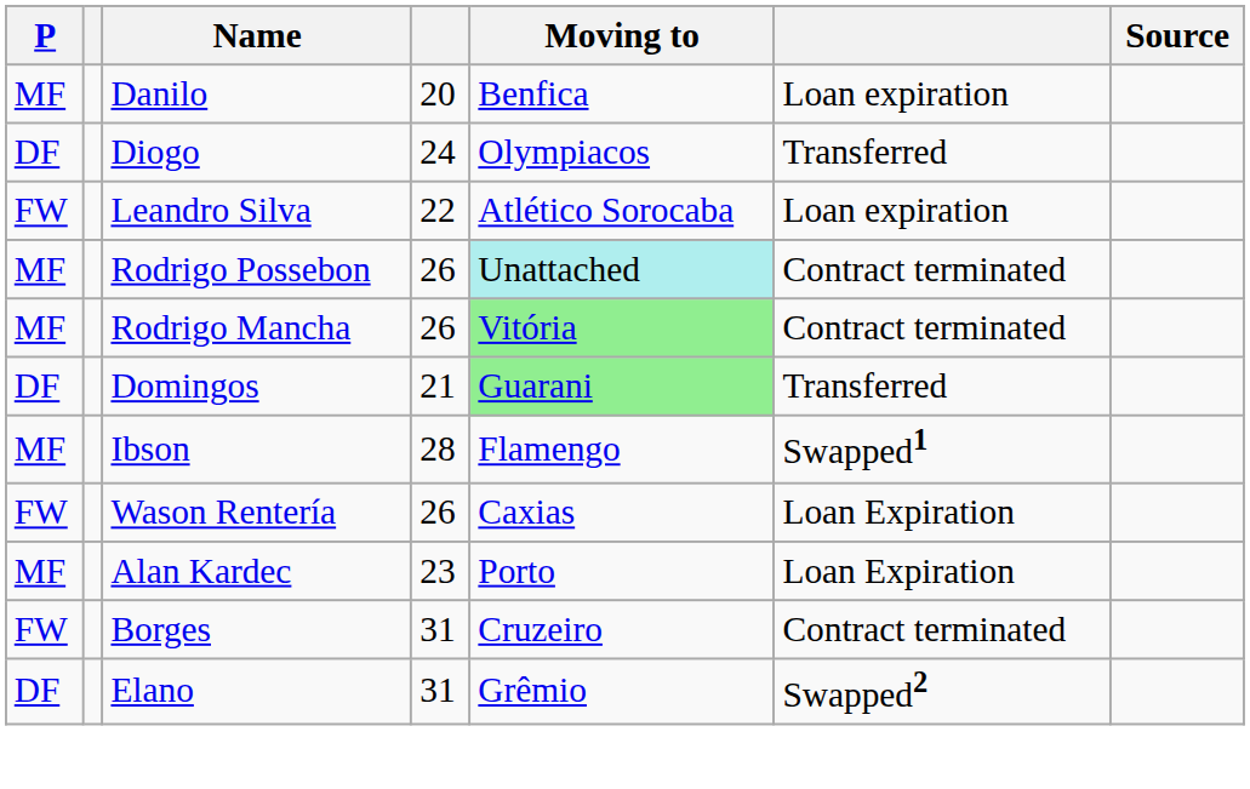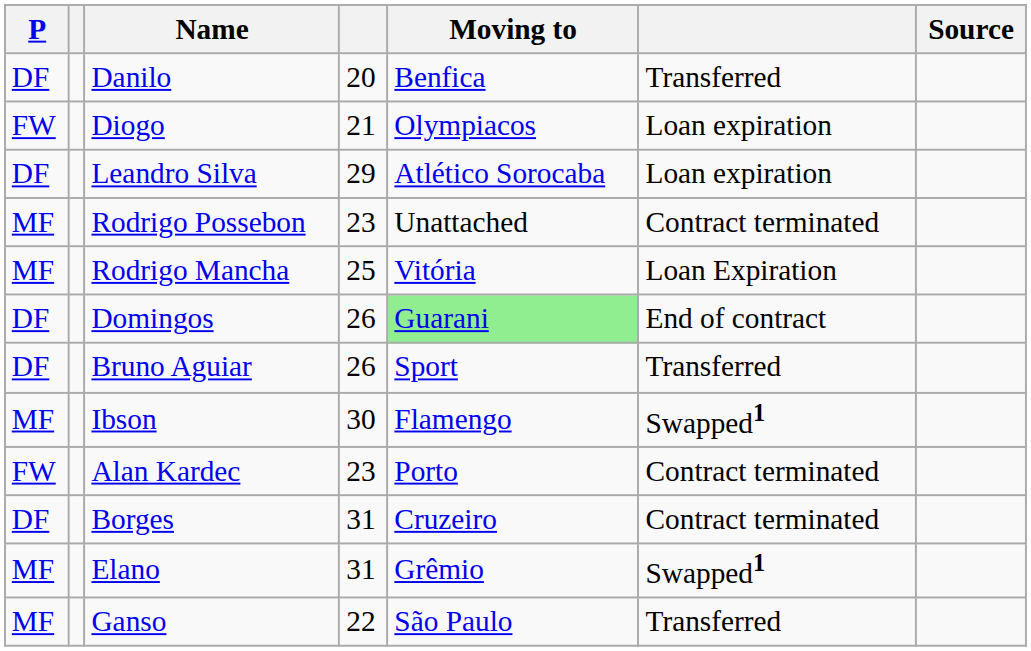 <table class="wikitable sortable" style="width:60%; text-align:center; font-size:95%; text-align:left;">
 <tr>
 <th><a href='#'>P</a></th>
 <th></th>
 <th>Name</th>
 <th></th>
 <th>Moving to</th>
 <th></th>
 <th>Source</th>
 </tr>
 <tr>
-<td><a href='#'>MF</a></td>
+<td><a href='#'>DF</a></td>
 <td></td>
 <td style="text-align:left;"><a href='#'>Danilo</a></td>
 <td>20</td>
 <td style="text-align:left;"><a href='#'>Benfica</a> </td>
+<td>Transferred</td>
+<td><small></small></td>
+</tr>
+<tr>
+<td><a href='#'>FW</a></td>
+<td></td>
+<td style="text-align:left;"><a href='#'>Diogo</a></td>
+<td>21</td>
+<td style="text-align:left;"><a href='#'>Olympiacos</a> </td>
 <td>Loan expiration</td>
-<td><small></small></td>
+<td></td>
 </tr>
 <tr>
 <td><a href='#'>DF</a></td>
 <td></td>
-<td style="text-align:left;"><a href='#'>Diogo</a></td>
-<td>24</td>
-<td style="text-align:left;"><a href='#'>Olympiacos</a> </td>
-<td>Transferred</td>
-<td></td>
-</tr>
-<tr>
-<td><a href='#'>FW</a></td>
-<td></td>
 <td style="text-align:left;"><a href='#'>Leandro Silva</a></td>
-<td>22</td>
+<td>29</td>
 <td><a href='#'>Atlético Sorocaba</a></td>
 <td>Loan expiration</td>
 <td><small></small></td>
 </tr>
 <tr>
 <td><a href='#'>MF</a></td>
 <td></td>
 <td style="text-align:left;"><a href='#'>Rodrigo Possebon</a></td>
-<td>26</td>
-<td style="background: paleturquoise; text-align:left;">Unattached</td>
+<td>23</td>
+<td style="text-align:left;">Unattached</td>
 <td>Contract terminated</td>
 <td><small></small></td>
 </tr>
 <tr>
 <td><a href='#'>MF</a></td>
 <td></td>
 <td style="text-align:left;"><a href='#'>Rodrigo Mancha</a></td>
-<td>26</td>
-<td style="background: lightgreen; text-align:left;"><a href='#'>Vitória</a></td>
-<td>Contract terminated</td>
+<td>25</td>
+<td style="text-align:left;"><a href='#'>Vitória</a></td>
+<td>Loan Expiration</td>
 <td><small></small></td>
 </tr>
 <tr>
 <td><a href='#'>DF</a></td>
 <td></td>
 <td style="text-align:left;"><a href='#'>Domingos</a></td>
-<td>21</td>
+<td>26</td>
 <td style="background: lightgreen; text-align:left;"><a href='#'>Guarani</a></td>
+<td>End of contract</td>
+<td><small></small></td>
+</tr>
+<tr>
+<td><a href='#'>DF</a></td>
+<td></td>
+<td style="text-align:left;"><a href='#'>Bruno Aguiar</a></td>
+<td>26</td>
+<td style="text-align:left;"><a href='#'>Sport</a></td>
 <td>Transferred</td>
 <td><small></small></td>
 </tr>
 <tr>
 <td><a href='#'>MF</a></td>
 <td></td>
 <td style="text-align:left;"><a href='#'>Ibson</a></td>
-<td>28</td>
+<td>30</td>
 <td style="text-align:left;"><a href='#'>Flamengo</a></td>
 <td>Swapped<sup><strong>1</strong></sup></td>
 <td><small></small></td>
 </tr>
 <tr>
 <td><a href='#'>FW</a></td>
 <td></td>
-<td style="text-align:left;"><a href='#'>Wason Rentería</a></td>
-<td>26</td>
-<td style="text-align:left;"><a href='#'>Caxias</a></td>
-<td>Loan Expiration</td>
+<td style="text-align:left;"><a href='#'>Alan Kardec</a></td>
+<td>23</td>
+<td style="text-align:left;"><a href='#'>Porto</a> </td>
+<td>Contract terminated</td>
 <td><small></small></td>
 </tr>
 <tr>
-<td><a href='#'>MF</a></td>
-<td></td>
-<td style="text-align:left;"><a href='#'>Alan Kardec</a></td>
-<td>23</td>
-<td style="text-align:left;"><a href='#'>Porto</a> </td>
-<td>Loan Expiration</td>
-<td><small></small></td>
-</tr>
-<tr>
-<td><a href='#'>FW</a></td>
+<td><a href='#'>DF</a></td>
 <td></td>
 <td style="text-align:left;"><a href='#'>Borges</a></td>
 <td>31</td>
 <td> <a href='#'>Cruzeiro</a></td>
 <td>Contract terminated</td>
 <td><small></small></td>
 </tr>
 <tr>
-<td><a href='#'>DF</a></td>
+<td><a href='#'>MF</a></td>
 <td></td>
 <td style="text-align:left;"><a href='#'>Elano</a></td>
 <td>31</td>
 <td style="text-align:left;"><a href='#'>Grêmio</a></td>
-<td>Swapped<sup><strong>2</strong></sup></td>
+<td>Swapped<sup><strong>1</strong></sup></td>
+<td><small></small></td>
+</tr>
+<tr>
+<td><a href='#'>MF</a></td>
+<td></td>
+<td style="text-align:left;"><a href='#'>Ganso</a></td>
+<td>22</td>
+<td style="text-align:left;"><a href='#'>São Paulo</a></td>
+<td>Transferred</td>
 <td><small></small></td>
 </tr>
 </table>
